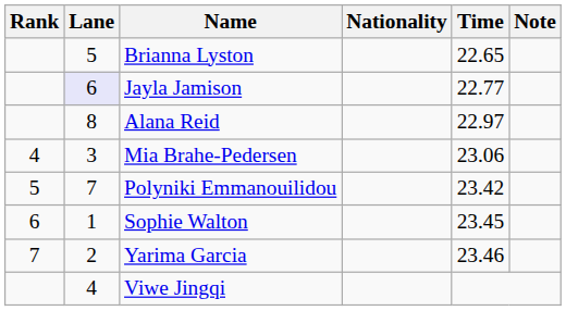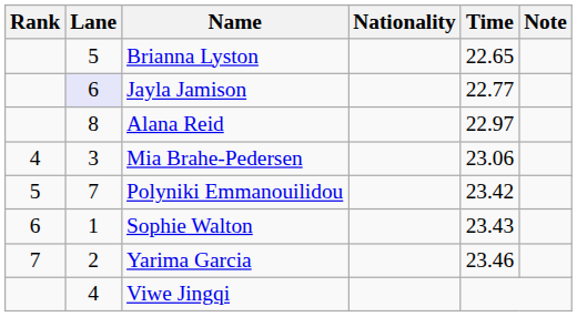 <table class="wikitable sortable" style="text-align:center">
 <tr>
 <th>Rank</th>
 <th>Lane</th>
 <th>Name</th>
 <th>Nationality</th>
 <th>Time</th>
 <th>Note</th>
 </tr>
 <tr>
 <td></td>
 <td>5</td>
 <td align=left><a href='#'>Brianna Lyston</a></td>
 <td align=left></td>
 <td>22.65</td>
 <td></td>
 </tr>
 <tr>
 <td></td>
 <td style="background: lavender;">6</td>
 <td align=left><a href='#'>Jayla Jamison</a></td>
 <td align=left></td>
 <td>22.77</td>
 <td></td>
 </tr>
 <tr>
 <td></td>
 <td>8</td>
 <td align=left><a href='#'>Alana Reid</a></td>
 <td align=left></td>
 <td>22.97</td>
 <td></td>
 </tr>
 <tr>
 <td>4</td>
 <td>3</td>
 <td align=left><a href='#'>Mia Brahe-Pedersen</a></td>
 <td align=left></td>
 <td>23.06</td>
 <td></td>
 </tr>
 <tr>
 <td>5</td>
 <td>7</td>
 <td align=left><a href='#'>Polyniki Emmanouilidou</a></td>
 <td align=left></td>
 <td>23.42</td>
 <td></td>
 </tr>
 <tr>
 <td>6</td>
 <td>1</td>
 <td align=left><a href='#'>Sophie Walton</a></td>
 <td align=left></td>
-<td>23.45</td>
+<td>23.43</td>
 <td></td>
 </tr>
 <tr>
 <td>7</td>
 <td>2</td>
 <td align=left><a href='#'>Yarima Garcia</a></td>
 <td align=left></td>
 <td>23.46</td>
 <td></td>
 </tr>
 <tr>
 <td></td>
 <td>4</td>
 <td align=left><a href='#'>Viwe Jingqi</a></td>
 <td align=left></td>
 <td colspan=2></td>
 </tr>
 </table>
